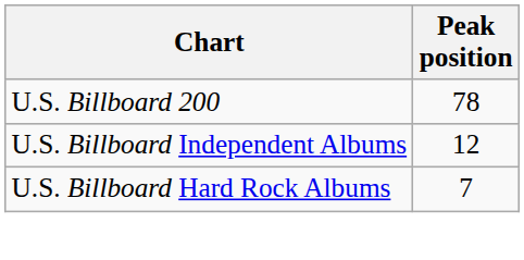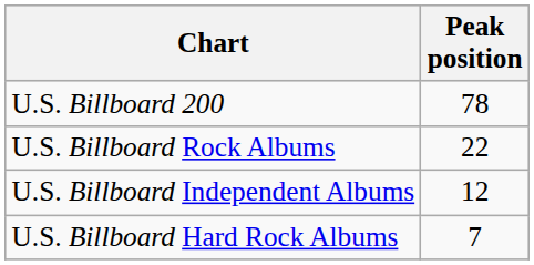 <table class="wikitable sortable">
 <tr>
 <th>Chart</th>
 <th>Peak<br>position</th>
 </tr>
 <tr>
 <td>U.S. <em>Billboard 200</em></td>
 <td style="text-align:center;">78</td>
 </tr>
 <tr>
+<td>U.S. <em>Billboard</em> <a href='#'>Rock Albums</a></td>
+<td style="text-align:center;">22</td>
+</tr>
+<tr>
 <td>U.S. <em>Billboard</em> <a href='#'>Independent Albums</a></td>
 <td style="text-align:center;">12</td>
 </tr>
 <tr>
 <td>U.S. <em>Billboard</em> <a href='#'>Hard Rock Albums</a></td>
 <td style="text-align:center;">7</td>
 </tr>
 </table>
